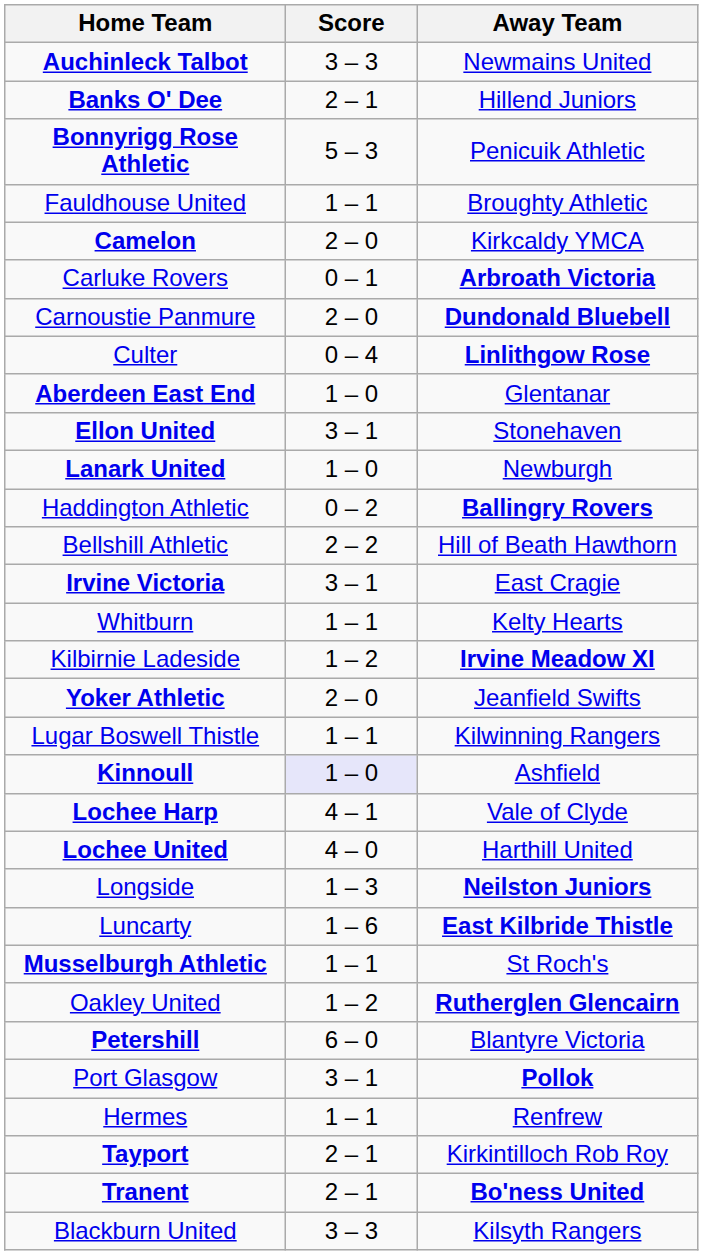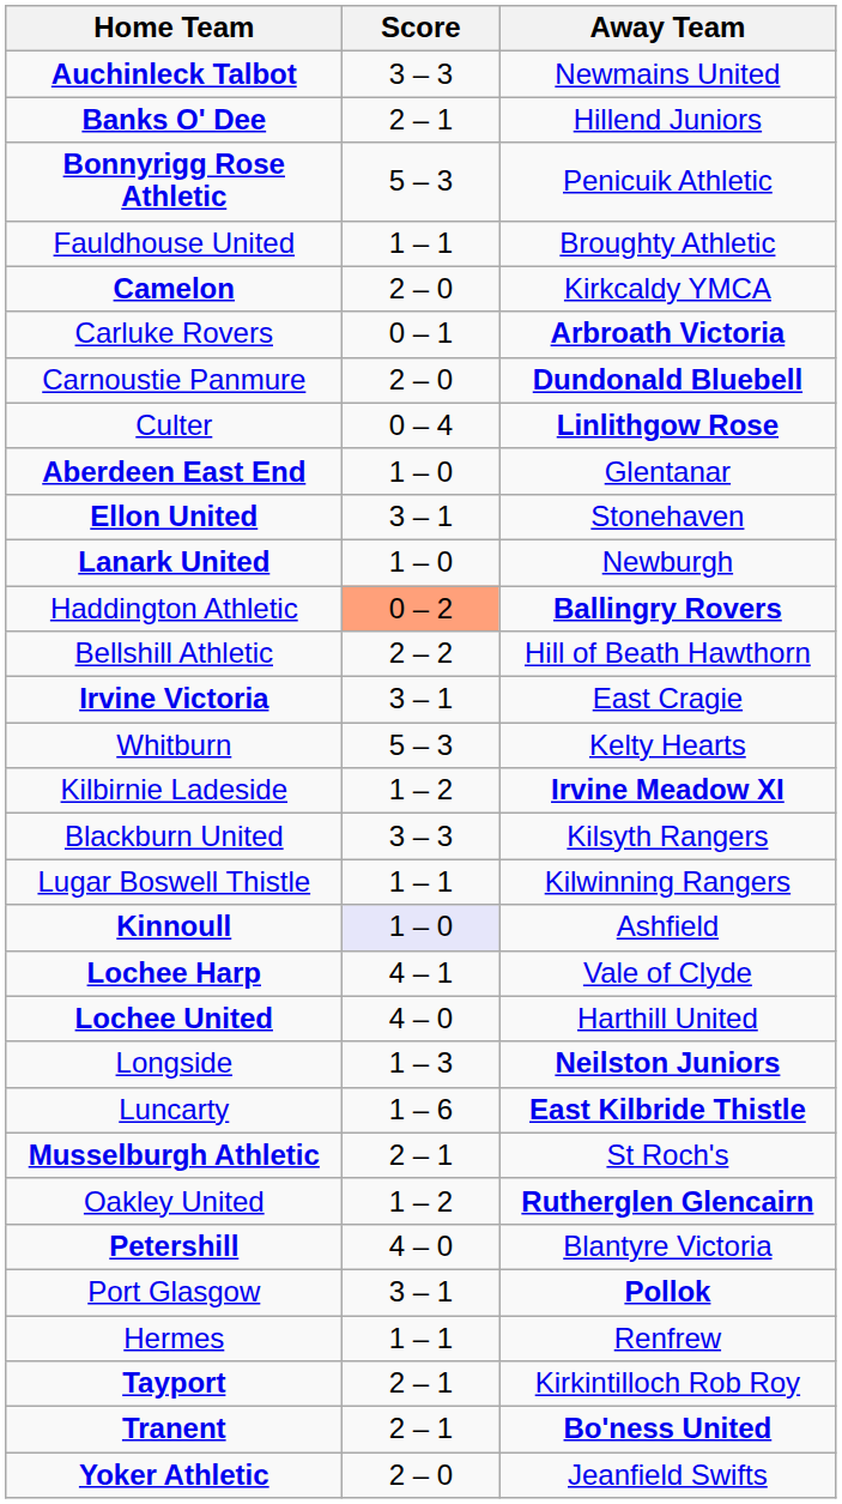 <table class="wikitable" style="text-align: center">
 <tr>
 <th width=180>Home Team</th>
 <th width=80>Score</th>
 <th width=180>Away Team</th>
 </tr>
 <tr>
 <td><strong><a href='#'>Auchinleck Talbot</a></strong></td>
 <td>3 – 3</td>
 <td><a href='#'>Newmains United</a></td>
 </tr>
 <tr>
 <td><strong><a href='#'>Banks O' Dee</a></strong></td>
 <td>2 – 1</td>
 <td><a href='#'>Hillend Juniors</a></td>
 </tr>
 <tr>
 <td><strong><a href='#'>Bonnyrigg Rose Athletic</a></strong></td>
 <td>5 – 3</td>
 <td><a href='#'>Penicuik Athletic</a></td>
 </tr>
 <tr>
 <td><a href='#'>Fauldhouse United</a></td>
 <td>1 – 1</td>
 <td><a href='#'>Broughty Athletic</a></td>
 </tr>
 <tr>
 <td><strong><a href='#'>Camelon</a></strong></td>
 <td>2 – 0</td>
 <td><a href='#'>Kirkcaldy YMCA</a></td>
 </tr>
 <tr>
 <td><a href='#'>Carluke Rovers</a></td>
 <td>0 – 1</td>
 <td><strong><a href='#'>Arbroath Victoria</a></strong></td>
 </tr>
 <tr>
 <td><a href='#'>Carnoustie Panmure</a></td>
 <td>2 – 0</td>
 <td><strong><a href='#'>Dundonald Bluebell</a></strong></td>
 </tr>
 <tr>
 <td><a href='#'>Culter</a></td>
 <td>0 – 4</td>
 <td><strong><a href='#'>Linlithgow Rose</a></strong></td>
 </tr>
 <tr>
 <td><strong><a href='#'>Aberdeen East End</a></strong></td>
 <td>1 – 0</td>
 <td><a href='#'>Glentanar</a></td>
 </tr>
 <tr>
 <td><strong><a href='#'>Ellon United</a></strong></td>
 <td>3 – 1</td>
 <td><a href='#'>Stonehaven</a></td>
 </tr>
 <tr>
 <td><strong><a href='#'>Lanark United</a></strong></td>
 <td>1 – 0</td>
 <td><a href='#'>Newburgh</a></td>
 </tr>
 <tr>
 <td><a href='#'>Haddington Athletic</a></td>
-<td>0 – 2</td>
+<td style="background: lightsalmon;">0 – 2</td>
 <td><strong><a href='#'>Ballingry Rovers</a></strong></td>
 </tr>
 <tr>
 <td><a href='#'>Bellshill Athletic</a></td>
 <td>2 – 2</td>
 <td><a href='#'>Hill of Beath Hawthorn</a></td>
 </tr>
 <tr>
 <td><strong><a href='#'>Irvine Victoria</a></strong></td>
 <td>3 – 1</td>
 <td><a href='#'>East Cragie</a></td>
 </tr>
 <tr>
 <td><a href='#'>Whitburn</a></td>
-<td>1 – 1</td>
+<td>5 – 3</td>
 <td><a href='#'>Kelty Hearts</a></td>
 </tr>
 <tr>
 <td><a href='#'>Kilbirnie Ladeside</a></td>
 <td>1 – 2</td>
 <td><strong><a href='#'>Irvine Meadow XI</a></strong></td>
 </tr>
 <tr>
-<td><strong><a href='#'>Yoker Athletic</a></strong></td>
-<td>2 – 0</td>
-<td><a href='#'>Jeanfield Swifts</a></td>
+<td><a href='#'>Blackburn United</a></td>
+<td>3 – 3</td>
+<td><a href='#'>Kilsyth Rangers</a></td>
 </tr>
 <tr>
 <td><a href='#'>Lugar Boswell Thistle</a></td>
 <td>1 – 1</td>
 <td><a href='#'>Kilwinning Rangers</a></td>
 </tr>
 <tr>
 <td><strong><a href='#'>Kinnoull</a></strong></td>
 <td style="background: lavender;">1 – 0</td>
 <td><a href='#'>Ashfield</a></td>
 </tr>
 <tr>
 <td><strong><a href='#'>Lochee Harp</a></strong></td>
 <td>4 – 1</td>
 <td><a href='#'>Vale of Clyde</a></td>
 </tr>
 <tr>
 <td><strong><a href='#'>Lochee United</a></strong></td>
 <td>4 – 0</td>
 <td><a href='#'>Harthill United</a></td>
 </tr>
 <tr>
 <td><a href='#'>Longside</a></td>
 <td>1 – 3</td>
 <td><strong><a href='#'>Neilston Juniors</a></strong></td>
 </tr>
 <tr>
 <td><a href='#'>Luncarty</a></td>
 <td>1 – 6</td>
 <td><strong><a href='#'>East Kilbride Thistle</a></strong></td>
 </tr>
 <tr>
 <td><strong><a href='#'>Musselburgh Athletic</a></strong></td>
-<td>1 – 1</td>
+<td>2 – 1</td>
 <td><a href='#'>St Roch's</a></td>
 </tr>
 <tr>
 <td><a href='#'>Oakley United</a></td>
 <td>1 – 2</td>
 <td><strong><a href='#'>Rutherglen Glencairn</a></strong></td>
 </tr>
 <tr>
 <td><strong><a href='#'>Petershill</a></strong></td>
-<td>6 – 0</td>
+<td>4 – 0</td>
 <td><a href='#'>Blantyre Victoria</a></td>
 </tr>
 <tr>
 <td><a href='#'>Port Glasgow</a></td>
 <td>3 – 1</td>
 <td><strong><a href='#'>Pollok</a></strong></td>
 </tr>
 <tr>
 <td><a href='#'>Hermes</a></td>
 <td>1 – 1</td>
 <td><a href='#'>Renfrew</a></td>
 </tr>
 <tr>
 <td><strong><a href='#'>Tayport</a></strong></td>
 <td>2 – 1</td>
 <td><a href='#'>Kirkintilloch Rob Roy</a></td>
 </tr>
 <tr>
 <td><strong><a href='#'>Tranent</a></strong></td>
 <td>2 – 1</td>
 <td><strong><a href='#'>Bo'ness United</a></strong></td>
 </tr>
 <tr>
-<td><a href='#'>Blackburn United</a></td>
-<td>3 – 3</td>
-<td><a href='#'>Kilsyth Rangers</a></td>
+<td><strong><a href='#'>Yoker Athletic</a></strong></td>
+<td>2 – 0</td>
+<td><a href='#'>Jeanfield Swifts</a></td>
 </tr>
 </table>
